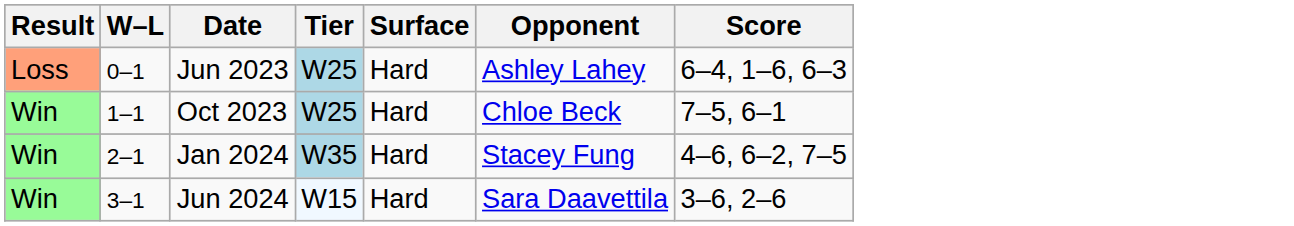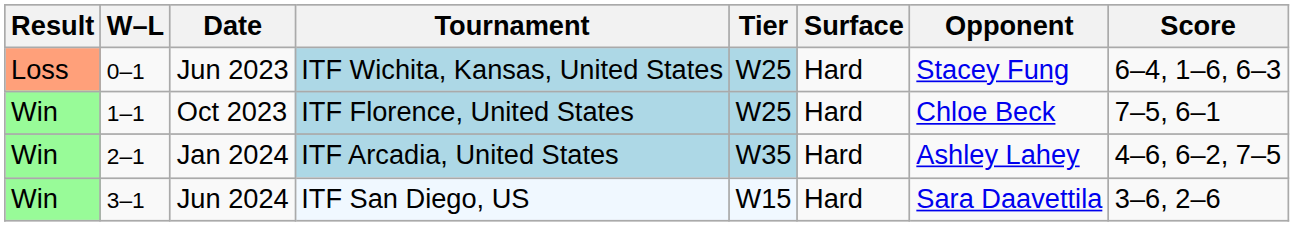 <table class="sortable wikitable">
 <tr>
 <th>Result</th>
 <th class="unsortable">W–L</th>
 <th>Date</th>
+<th>Tournament</th>
 <th>Tier</th>
 <th>Surface</th>
 <th>Opponent</th>
 <th class="unsortable">Score</th>
 </tr>
 <tr>
 <td style="background:#ffa07a;">Loss</td>
 <td><small>0–1</small></td>
 <td>Jun 2023</td>
+<td style="background:lightblue;">ITF Wichita, Kansas, United States</td>
 <td style="background:lightblue;">W25</td>
 <td>Hard</td>
-<td> <a href='#'>Ashley Lahey</a></td>
+<td> <a href='#'>Stacey Fung</a></td>
 <td>6–4, 1–6, 6–3</td>
 </tr>
 <tr>
 <td style="background:#98fb98;">Win</td>
 <td><small>1–1</small></td>
 <td>Oct 2023</td>
+<td style="background:lightblue;">ITF Florence, United States</td>
 <td style="background:lightblue;">W25</td>
 <td>Hard</td>
 <td> <a href='#'>Chloe Beck</a></td>
 <td>7–5, 6–1</td>
 </tr>
 <tr>
 <td style="background:#98fb98;">Win</td>
 <td><small>2–1</small></td>
 <td>Jan 2024</td>
+<td style="background:lightblue;">ITF Arcadia, United States</td>
 <td style="background:lightblue;">W35</td>
 <td>Hard</td>
-<td> <a href='#'>Stacey Fung</a></td>
+<td> <a href='#'>Ashley Lahey</a></td>
 <td>4–6, 6–2, 7–5</td>
 </tr>
 <tr>
 <td style="background:#98fb98;">Win</td>
 <td><small>3–1</small></td>
 <td>Jun 2024</td>
+<td style="background:#f0f8ff;">ITF San Diego, US</td>
 <td style="background:#f0f8ff;">W15</td>
 <td>Hard</td>
 <td> <a href='#'>Sara Daavettila</a></td>
 <td>3–6, 2–6</td>
 </tr>
 </table>
